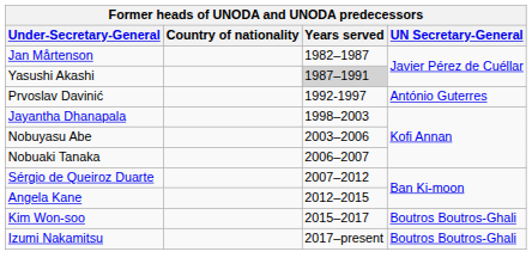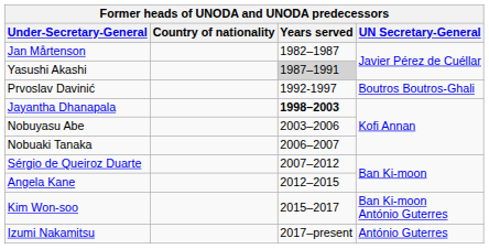 <table class="wikitable">
 <tr>
 <th colspan="4">Former heads of UNODA and UNODA predecessors</th>
 </tr>
 <tr>
 <th><a href='#'>Under-Secretary-General</a></th>
 <th>Country of nationality</th>
 <th>Years served</th>
 <th><a href='#'>UN Secretary-General</a></th>
 </tr>
 <tr>
 <td><a href='#'>Jan Mårtenson</a></td>
 <td></td>
 <td>1982–1987</td>
 <td rowspan="2"><a href='#'>Javier Pérez de Cuéllar</a></td>
 </tr>
 <tr>
 <td>Yasushi Akashi</td>
 <td></td>
 <td style="background: lightgrey;">1987–1991</td>
 </tr>
 <tr>
 <td>Prvoslav Davinić</td>
 <td></td>
 <td>1992-1997</td>
-<td><a href='#'>António Guterres</a></td>
+<td><a href='#'>Boutros Boutros-Ghali</a></td>
 </tr>
 <tr>
 <td><a href='#'>Jayantha Dhanapala</a></td>
 <td></td>
-<td>1998–2003</td>
+<td><strong>1998–2003</strong></td>
 <td rowspan="3"><a href='#'>Kofi Annan</a></td>
 </tr>
 <tr>
 <td>Nobuyasu Abe</td>
 <td></td>
 <td>2003–2006</td>
 </tr>
 <tr>
 <td>Nobuaki Tanaka</td>
 <td></td>
 <td>2006–2007</td>
 </tr>
 <tr>
 <td><a href='#'>Sérgio de Queiroz Duarte</a></td>
 <td></td>
 <td>2007–2012</td>
 <td rowspan="2"><a href='#'>Ban Ki-moon</a></td>
 </tr>
 <tr>
 <td><a href='#'>Angela Kane</a></td>
 <td></td>
 <td>2012–2015</td>
 </tr>
 <tr>
 <td><a href='#'>Kim Won-soo</a></td>
 <td></td>
 <td>2015–2017</td>
-<td><a href='#'>Boutros Boutros-Ghali</a></td>
+<td><a href='#'>Ban Ki-moon</a><br><a href='#'>António Guterres</a></td>
 </tr>
 <tr>
 <td><a href='#'>Izumi Nakamitsu</a></td>
 <td></td>
 <td>2017–present</td>
-<td><a href='#'>Boutros Boutros-Ghali</a></td>
+<td><a href='#'>António Guterres</a></td>
 </tr>
 </table>
